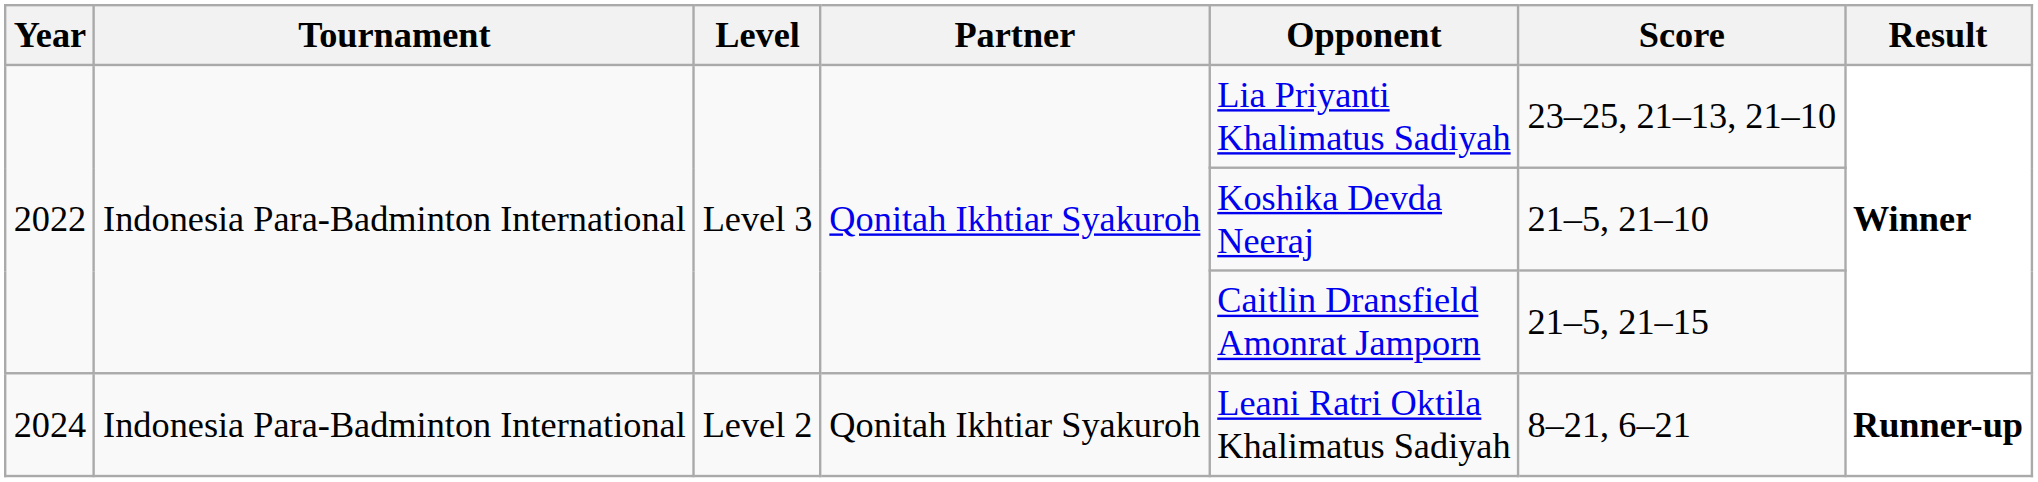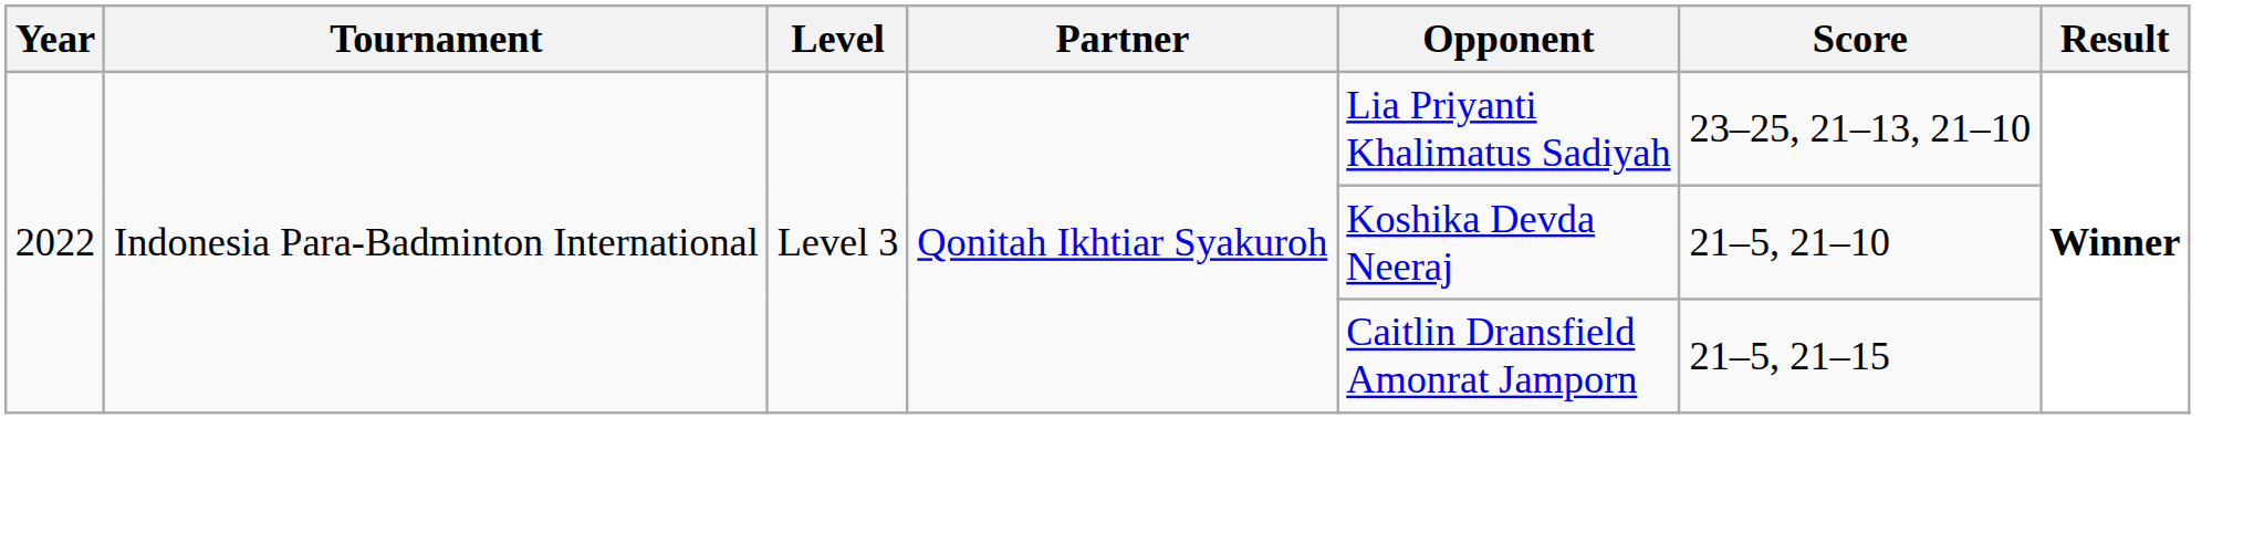 <table class="sortable wikitable" style="font-size: 95%;">
 <tr>
 <th>Year</th>
 <th>Tournament</th>
 <th>Level</th>
 <th>Partner</th>
 <th>Opponent</th>
 <th>Score</th>
 <th>Result</th>
 </tr>
 <tr>
 <td align="center" rowspan="3">2022</td>
 <td align="left" rowspan="3">Indonesia Para-Badminton International</td>
 <td align="left" rowspan="3">Level 3</td>
 <td align="left" rowspan="3"> <a href='#'>Qonitah Ikhtiar Syakuroh</a></td>
 <td align="left"> <a href='#'>Lia Priyanti</a><br>  <a href='#'>Khalimatus Sadiyah</a></td>
 <td align="left">23–25, 21–13, 21–10</td>
 <td style="text-align:left; background:white" rowspan="3"> <strong>Winner</strong></td>
 </tr>
 <tr>
 <td align="left"> <a href='#'>Koshika Devda</a><br>  <a href='#'>Neeraj</a></td>
 <td align="left">21–5, 21–10</td>
 </tr>
 <tr>
 <td align="left"> <a href='#'>Caitlin Dransfield</a><br>  <a href='#'>Amonrat Jamporn</a></td>
 <td align="left">21–5, 21–15</td>
 </tr>
-<tr>
-<td align="center">2024</td>
-<td align="left">Indonesia Para-Badminton International</td>
-<td align="left">Level 2</td>
-<td align="left"> Qonitah Ikhtiar Syakuroh</td>
-<td align="left"> <a href='#'>Leani Ratri Oktila</a><br>  Khalimatus Sadiyah</td>
-<td align="left">8–21, 6–21</td>
-<td style="text-align:left; background:white"> <strong>Runner-up</strong></td>
-</tr>
 </table>
